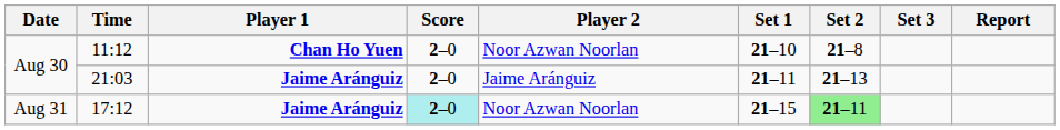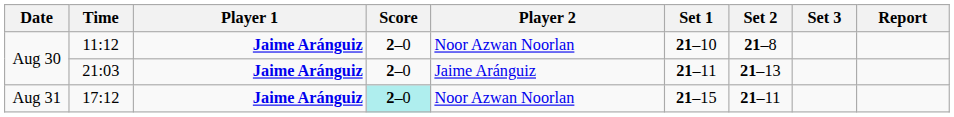 <table class="nowrap wikitable" style="font-size:90%; text-align:center">
 <tr>
 <th width="50">Date</th>
 <th width="50">Time</th>
 <th width="200">Player 1</th>
 <th width="50">Score</th>
 <th width="200">Player 2</th>
 <th width="50">Set 1</th>
 <th width="50">Set 2</th>
 <th width="50">Set 3</th>
 <th width="75">Report</th>
 </tr>
 <tr>
 <td rowspan="2">Aug 30</td>
 <td>11:12</td>
-<td align="right"><strong><a href='#'>Chan Ho Yuen</a> </strong></td>
+<td align="right"><strong><a href='#'>Jaime Aránguiz</a> </strong></td>
 <td><strong>2</strong>–0</td>
 <td align="left"> <a href='#'>Noor Azwan Noorlan</a></td>
 <td><strong>21</strong>–10</td>
 <td><strong>21</strong>–8</td>
 <td></td>
 <td></td>
 </tr>
 <tr>
 <td>21:03</td>
 <td align="right"><strong><a href='#'>Jaime Aránguiz</a> </strong></td>
 <td><strong>2</strong>–0</td>
 <td align="left"> <a href='#'>Jaime Aránguiz</a></td>
 <td><strong>21</strong>–11</td>
 <td><strong>21</strong>–13</td>
 <td></td>
 <td></td>
 </tr>
 <tr>
 <td>Aug 31</td>
 <td>17:12</td>
 <td align="right"><strong><a href='#'>Jaime Aránguiz</a> </strong></td>
 <td style="background: paleturquoise;"><strong>2</strong>–0</td>
 <td align="left"> <a href='#'>Noor Azwan Noorlan</a></td>
 <td><strong>21</strong>–15</td>
-<td style="background: lightgreen;"><strong>21</strong>–11</td>
+<td><strong>21</strong>–11</td>
 <td></td>
 <td></td>
 </tr>
 </table>
